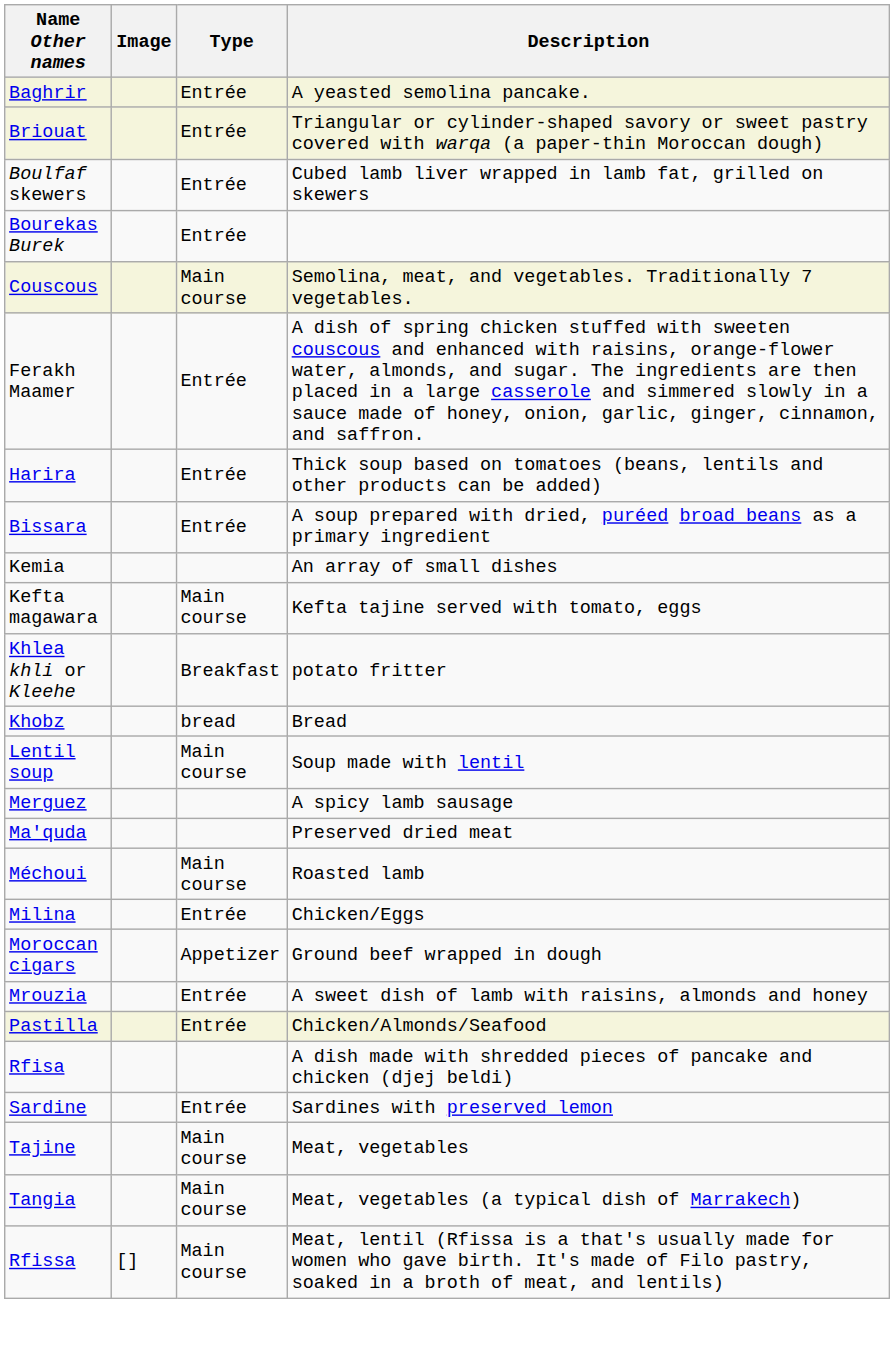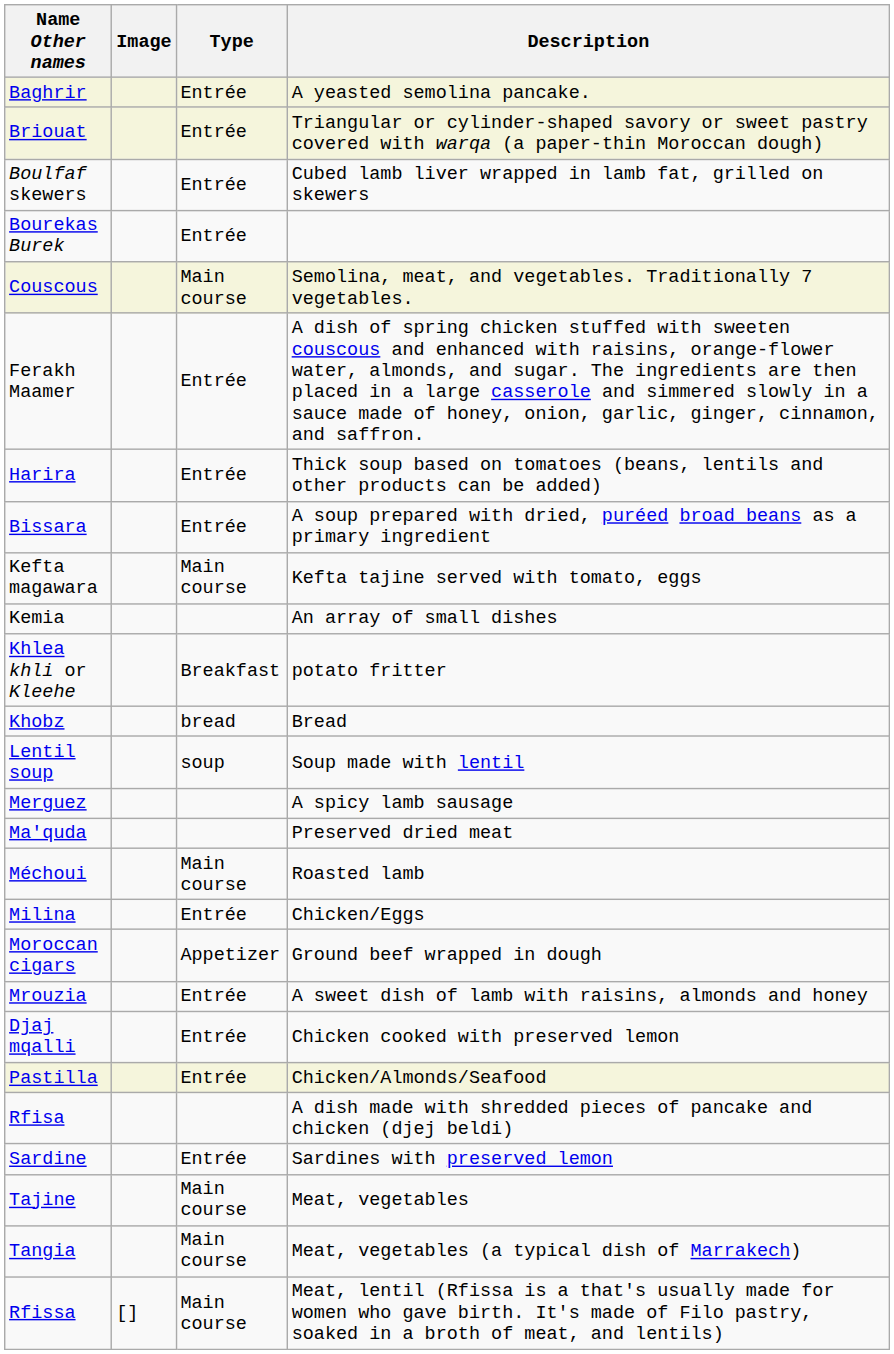 <table class="wikitable sortable" border="1" width="100%">
 <tr>
 <th>Name<br><em>Other names</em></th>
 <th>Image</th>
 <th>Type</th>
 <th>Description</th>
 </tr>
 <tr style="background:#F5F5DC;">
 <td><a href='#'>Baghrir</a></td>
 <td></td>
 <td>Entrée</td>
 <td>A yeasted semolina pancake.</td>
 </tr>
 <tr style="background:#F5F5DC;">
 <td><a href='#'>Briouat</a></td>
 <td></td>
 <td>Entrée</td>
 <td>Triangular or cylinder-shaped savory or sweet pastry covered with <em>warqa</em> (a paper-thin Moroccan dough)</td>
 </tr>
 <tr>
 <td><em>Boulfaf</em> skewers</td>
 <td></td>
 <td>Entrée</td>
 <td>Cubed lamb liver wrapped in lamb fat, grilled on skewers </td>
 </tr>
 <tr>
 <td><a href='#'>Bourekas</a><br><em>Burek</em></td>
 <td></td>
 <td>Entrée</td>
 <td></td>
 </tr>
 <tr style="background:#F5F5DC;">
 <td><a href='#'>Couscous</a></td>
 <td></td>
 <td>Main course</td>
 <td>Semolina, meat, and vegetables. Traditionally 7 vegetables.</td>
 </tr>
 <tr>
 <td>Ferakh Maamer</td>
 <td></td>
 <td>Entrée</td>
 <td>A dish of spring chicken stuffed with sweeten <a href='#'>couscous</a> and enhanced with raisins, orange-flower water, almonds, and sugar. The ingredients are then placed in a large <a href='#'>casserole</a> and simmered slowly in a sauce made of honey, onion, garlic, ginger, cinnamon, and saffron.</td>
 </tr>
 <tr>
 <td><a href='#'>Harira</a></td>
 <td></td>
 <td>Entrée</td>
 <td>Thick soup based on tomatoes (beans, lentils and other products can be added)</td>
 </tr>
 <tr>
 <td><a href='#'>Bissara</a></td>
 <td></td>
 <td>Entrée</td>
 <td>A soup prepared with dried, <a href='#'>puréed</a> <a href='#'>broad beans</a> as a primary ingredient</td>
 </tr>
 <tr>
+<td>Kefta magawara</td>
+<td></td>
+<td>Main course</td>
+<td>Kefta tajine served with tomato, eggs</td>
+</tr>
+<tr>
 <td>Kemia</td>
 <td></td>
 <td></td>
 <td>An array of small dishes</td>
-</tr>
-<tr>
-<td>Kefta magawara</td>
-<td></td>
-<td>Main course</td>
-<td>Kefta tajine served with tomato, eggs</td>
 </tr>
 <tr>
 <td><a href='#'>Khlea</a><br><em>khli</em> or <em>Kleehe</em></td>
 <td></td>
 <td>Breakfast</td>
 <td>potato fritter</td>
 </tr>
 <tr>
 <td><a href='#'>Khobz</a></td>
 <td></td>
 <td>bread</td>
 <td>Bread</td>
 </tr>
 <tr>
 <td><a href='#'>Lentil soup</a></td>
 <td></td>
-<td>Main course</td>
+<td>soup</td>
 <td>Soup made with <a href='#'>lentil</a></td>
 </tr>
 <tr>
 <td><a href='#'>Merguez</a></td>
 <td></td>
 <td></td>
 <td>A spicy lamb sausage</td>
 </tr>
 <tr>
 <td><a href='#'>Ma'quda</a></td>
 <td></td>
 <td></td>
 <td>Preserved dried meat</td>
 </tr>
 <tr>
 <td><a href='#'>Méchoui</a></td>
 <td></td>
 <td>Main course</td>
 <td>Roasted lamb</td>
 </tr>
 <tr>
 <td><a href='#'>Milina</a></td>
 <td></td>
 <td>Entrée</td>
 <td>Chicken/Eggs</td>
 </tr>
 <tr>
 <td><a href='#'>Moroccan cigars</a></td>
 <td></td>
 <td>Appetizer</td>
 <td>Ground beef wrapped in dough</td>
 </tr>
 <tr>
 <td><a href='#'>Mrouzia</a></td>
 <td></td>
 <td>Entrée</td>
 <td>A sweet dish of lamb with raisins, almonds and honey</td>
 </tr>
+<tr>
+<td><a href='#'>Djaj mqalli</a></td>
+<td></td>
+<td>Entrée</td>
+<td>Chicken cooked with preserved lemon</td>
+</tr>
 <tr style="background:#F5F5DC;">
 <td><a href='#'>Pastilla</a></td>
 <td></td>
 <td>Entrée</td>
 <td>Chicken/Almonds/Seafood</td>
 </tr>
 <tr>
 <td><a href='#'>Rfisa</a></td>
 <td></td>
 <td></td>
 <td>A dish made with shredded pieces of pancake and chicken (djej beldi)</td>
 </tr>
 <tr>
 <td><a href='#'>Sardine</a></td>
 <td></td>
 <td>Entrée</td>
 <td>Sardines with <a href='#'>preserved lemon</a></td>
 </tr>
 <tr>
 <td><a href='#'>Tajine</a></td>
 <td></td>
 <td>Main course</td>
 <td>Meat, vegetables</td>
 </tr>
 <tr>
 <td><a href='#'>Tangia</a></td>
 <td></td>
 <td>Main course</td>
 <td>Meat, vegetables (a typical dish of <a href='#'>Marrakech</a>)</td>
 </tr>
 <tr>
 <td><a href='#'>Rfissa</a></td>
 <td>[]</td>
 <td>Main course</td>
 <td>Meat, lentil (Rfissa is a  that's usually made for women who gave birth. It's made of Filo pastry, soaked in a broth of meat, and lentils)</td>
 </tr>
 </table>
